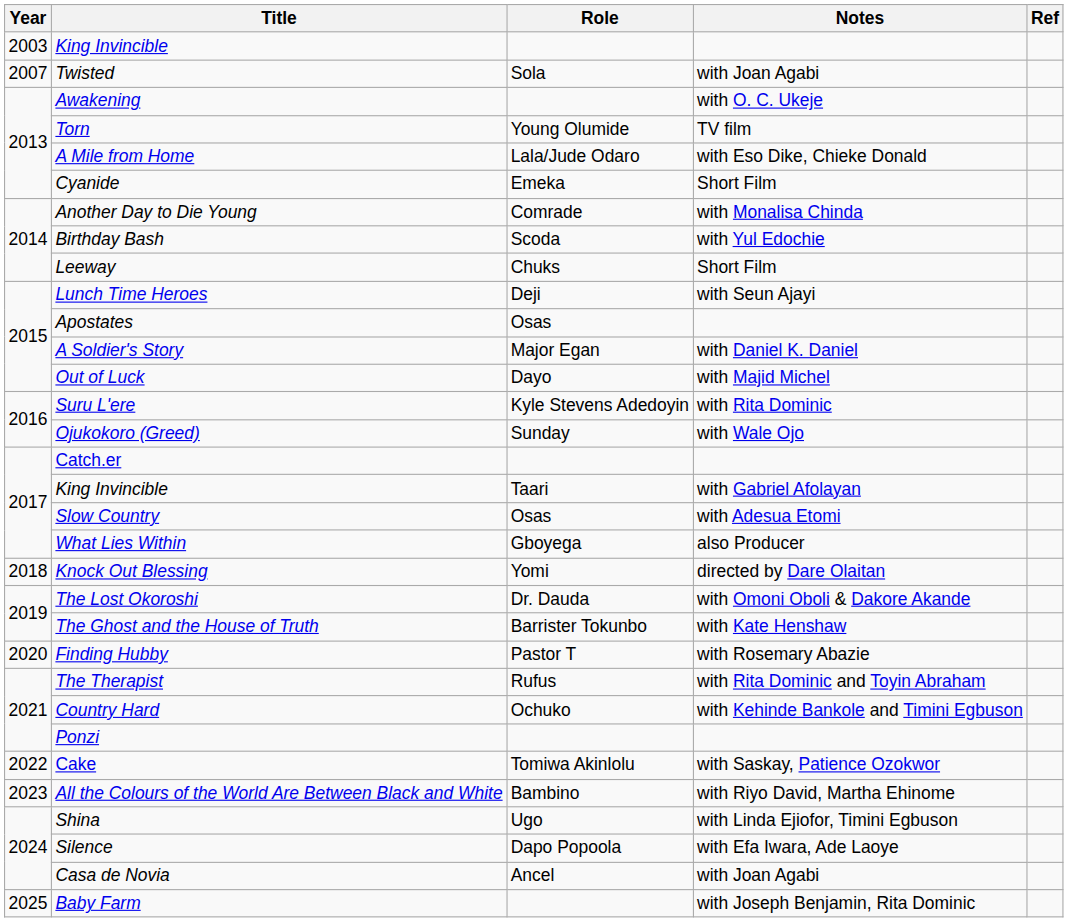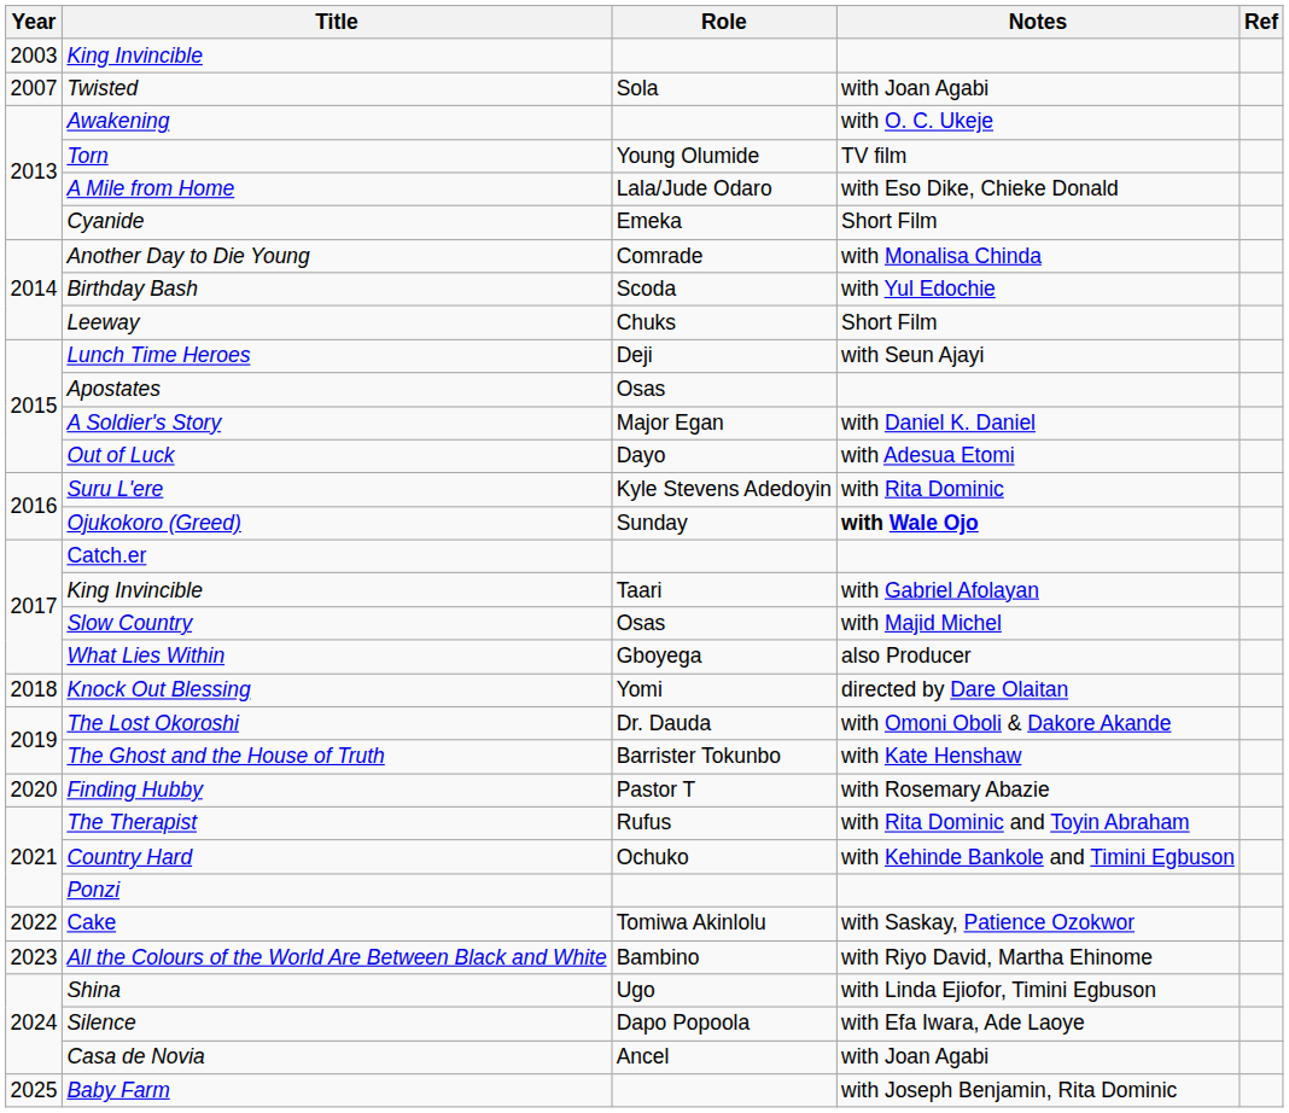 <table class = "wikitable sortable">
 <tr>
 <th>Year</th>
 <th>Title</th>
 <th>Role</th>
 <th class = "unsortable">Notes</th>
 <th>Ref</th>
 </tr>
 <tr>
 <td>2003</td>
 <td><em><a href='#'>King Invincible</a></em></td>
 <td></td>
 <td></td>
 <td></td>
 </tr>
 <tr>
 <td>2007</td>
 <td><em>Twisted</em></td>
 <td>Sola</td>
 <td>with Joan Agabi</td>
 <td></td>
 </tr>
 <tr>
 <td rowspan="4">2013</td>
 <td><em><a href='#'>Awakening</a></em></td>
 <td></td>
 <td>with <a href='#'>O. C. Ukeje</a></td>
 <td></td>
 </tr>
 <tr>
 <td><em><a href='#'>Torn</a></em></td>
 <td>Young Olumide</td>
 <td>TV film</td>
 <td></td>
 </tr>
 <tr>
 <td><em><a href='#'>A Mile from Home</a></em></td>
 <td>Lala/Jude Odaro</td>
 <td>with Eso Dike, Chieke Donald</td>
 <td></td>
 </tr>
 <tr>
 <td><em>Cyanide</em></td>
 <td>Emeka</td>
 <td>Short Film</td>
 <td></td>
 </tr>
 <tr>
 <td rowspan="3">2014</td>
 <td><em>Another Day to Die Young</em></td>
 <td>Comrade</td>
 <td>with <a href='#'>Monalisa Chinda</a></td>
 <td></td>
 </tr>
 <tr>
 <td><em>Birthday Bash</em></td>
 <td>Scoda</td>
 <td>with <a href='#'>Yul Edochie</a></td>
 <td></td>
 </tr>
 <tr>
 <td><em>Leeway</em></td>
 <td>Chuks</td>
 <td>Short Film</td>
 <td></td>
 </tr>
 <tr>
 <td rowspan="4">2015</td>
 <td><em><a href='#'>Lunch Time Heroes</a></em></td>
 <td>Deji</td>
 <td>with Seun Ajayi</td>
 <td></td>
 </tr>
 <tr>
 <td><em>Apostates</em></td>
 <td>Osas</td>
 <td></td>
 <td></td>
 </tr>
 <tr>
 <td><em><a href='#'>A Soldier's Story</a></em></td>
 <td>Major Egan</td>
 <td>with <a href='#'>Daniel K. Daniel</a></td>
 <td></td>
 </tr>
 <tr>
 <td><em><a href='#'>Out of Luck</a></em></td>
 <td>Dayo</td>
-<td>with <a href='#'>Majid Michel</a></td>
+<td>with <a href='#'>Adesua Etomi</a></td>
 <td></td>
 </tr>
 <tr>
 <td rowspan=2>2016</td>
 <td><em><a href='#'>Suru L'ere</a></em></td>
 <td>Kyle Stevens Adedoyin</td>
 <td>with <a href='#'>Rita Dominic</a></td>
 <td></td>
 </tr>
 <tr>
 <td><em><a href='#'>Ojukokoro (Greed)</a></em></td>
 <td>Sunday</td>
-<td>with <a href='#'>Wale Ojo</a></td>
+<td><strong>with <a href='#'>Wale Ojo</a></strong></td>
 <td></td>
 </tr>
 <tr>
 <td rowspan="4">2017</td>
 <td><a href='#'>Catch.er</a></td>
 <td></td>
 <td></td>
 <td></td>
 </tr>
 <tr>
 <td><em>King Invincible</em></td>
 <td>Taari</td>
 <td>with <a href='#'>Gabriel Afolayan</a></td>
 <td></td>
 </tr>
 <tr>
 <td><em><a href='#'>Slow Country</a></em></td>
 <td>Osas</td>
-<td>with <a href='#'>Adesua Etomi</a></td>
+<td>with <a href='#'>Majid Michel</a></td>
 <td></td>
 </tr>
 <tr>
 <td><em><a href='#'>What Lies Within</a></em></td>
 <td>Gboyega</td>
 <td>also Producer</td>
 <td></td>
 </tr>
 <tr>
 <td>2018</td>
 <td><em><a href='#'>Knock Out Blessing</a></em></td>
 <td>Yomi</td>
 <td>directed by <a href='#'>Dare Olaitan</a></td>
 <td></td>
 </tr>
 <tr>
 <td rowspan="2">2019</td>
 <td><em><a href='#'>The Lost Okoroshi</a></em></td>
 <td>Dr. Dauda</td>
 <td>with <a href='#'>Omoni Oboli</a> & <a href='#'>Dakore Akande</a></td>
 <td></td>
 </tr>
 <tr>
 <td><em><a href='#'>The Ghost and the House of Truth</a></em></td>
 <td>Barrister Tokunbo</td>
 <td>with <a href='#'>Kate Henshaw</a></td>
 <td></td>
 </tr>
 <tr>
 <td>2020</td>
 <td><em><a href='#'>Finding Hubby</a></em></td>
 <td>Pastor T</td>
 <td>with Rosemary Abazie</td>
 <td></td>
 </tr>
 <tr>
 <td rowspan="3">2021</td>
 <td><em><a href='#'>The Therapist</a></em></td>
 <td>Rufus</td>
 <td>with <a href='#'>Rita Dominic</a> and <a href='#'>Toyin Abraham</a></td>
 <td></td>
 </tr>
 <tr>
 <td><em><a href='#'>Country Hard</a></em></td>
 <td>Ochuko</td>
 <td>with <a href='#'>Kehinde Bankole</a> and <a href='#'>Timini Egbuson</a></td>
 <td></td>
 </tr>
 <tr>
 <td><em><a href='#'>Ponzi</a></em></td>
 <td></td>
 <td></td>
 <td></td>
 </tr>
 <tr>
 <td>2022</td>
 <td><a href='#'>Cake</a></td>
 <td>Tomiwa Akinlolu</td>
 <td>with Saskay, <a href='#'>Patience Ozokwor</a></td>
 <td></td>
 </tr>
 <tr>
 <td>2023</td>
 <td><em><a href='#'>All the Colours of the World Are Between Black and White</a></em></td>
 <td>Bambino</td>
 <td>with Riyo David, Martha Ehinome</td>
 <td></td>
 </tr>
 <tr>
 <td rowspan="3">2024</td>
 <td><em>Shina</em></td>
 <td>Ugo</td>
 <td>with Linda Ejiofor, Timini Egbuson</td>
 <td></td>
 </tr>
 <tr>
 <td><em>Silence</em></td>
 <td>Dapo Popoola</td>
 <td>with Efa Iwara, Ade Laoye</td>
 <td></td>
 </tr>
 <tr>
 <td><em>Casa de Novia</em></td>
 <td>Ancel</td>
 <td>with Joan Agabi</td>
 <td></td>
 </tr>
 <tr>
 <td>2025</td>
 <td><a href='#'><em>Baby Farm</em></a></td>
 <td></td>
 <td>with Joseph Benjamin, Rita Dominic</td>
 <td></td>
 </tr>
 </table>
